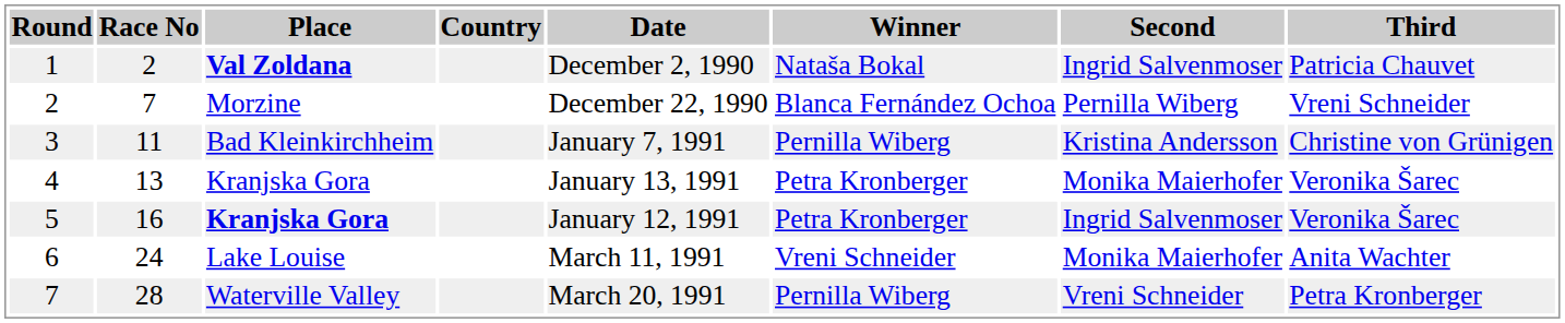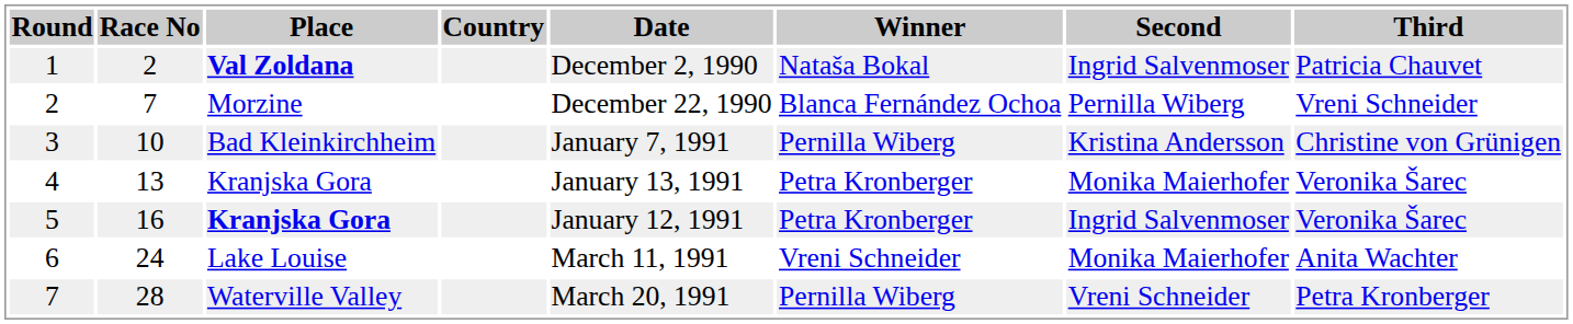 <table border="0" style="border: 1px solid #999; background-color:#FFFFFF; text-align:center">
 <tr align="center" bgcolor="#CCCCCC">
 <th>Round</th>
 <th>Race No</th>
 <th>Place</th>
 <th>Country</th>
 <th>Date</th>
 <th>Winner</th>
 <th>Second</th>
 <th>Third</th>
 </tr>
 <tr bgcolor="#EFEFEF">
 <td>1</td>
 <td>2</td>
 <td align="left"><strong><a href='#'>Val Zoldana</a></strong></td>
 <td align="left"></td>
 <td align="left">December 2, 1990</td>
 <td align="left"> <a href='#'>Nataša Bokal</a></td>
 <td align="left"> <a href='#'>Ingrid Salvenmoser</a></td>
 <td align="left"> <a href='#'>Patricia Chauvet</a></td>
 </tr>
 <tr>
 <td>2</td>
 <td>7</td>
 <td align="left"><a href='#'>Morzine</a></td>
 <td align="left"></td>
 <td align="left">December 22, 1990</td>
 <td align="left"> <a href='#'>Blanca Fernández Ochoa</a></td>
 <td align="left"> <a href='#'>Pernilla Wiberg</a></td>
 <td align="left"> <a href='#'>Vreni Schneider</a></td>
 </tr>
 <tr bgcolor="#EFEFEF">
 <td>3</td>
-<td>11</td>
+<td>10</td>
 <td align="left"><a href='#'>Bad Kleinkirchheim</a></td>
 <td align="left"></td>
 <td align="left">January 7, 1991</td>
 <td align="left"> <a href='#'>Pernilla Wiberg</a></td>
 <td align="left"> <a href='#'>Kristina Andersson</a></td>
 <td align="left"> <a href='#'>Christine von Grünigen</a></td>
 </tr>
 <tr>
 <td>4</td>
 <td>13</td>
 <td align="left"><a href='#'>Kranjska Gora</a></td>
 <td align="left"></td>
 <td align="left">January 13, 1991</td>
 <td align="left"> <a href='#'>Petra Kronberger</a></td>
 <td align="left"> <a href='#'>Monika Maierhofer</a></td>
 <td align="left"> <a href='#'>Veronika Šarec</a></td>
 </tr>
 <tr bgcolor="#EFEFEF">
 <td>5</td>
 <td>16</td>
 <td align="left"><strong><a href='#'>Kranjska Gora</a></strong></td>
 <td align="left"></td>
 <td align="left">January 12, 1991</td>
 <td align="left"> <a href='#'>Petra Kronberger</a></td>
 <td align="left"> <a href='#'>Ingrid Salvenmoser</a></td>
 <td align="left"> <a href='#'>Veronika Šarec</a></td>
 </tr>
 <tr>
 <td>6</td>
 <td>24</td>
 <td align="left"><a href='#'>Lake Louise</a></td>
 <td align="left"></td>
 <td align="left">March 11, 1991</td>
 <td align="left"> <a href='#'>Vreni Schneider</a></td>
 <td align="left"> <a href='#'>Monika Maierhofer</a></td>
 <td align="left"> <a href='#'>Anita Wachter</a></td>
 </tr>
 <tr bgcolor="#EFEFEF">
 <td>7</td>
 <td>28</td>
 <td align="left"><a href='#'>Waterville Valley</a></td>
 <td align="left"></td>
 <td align="left">March 20, 1991</td>
 <td align="left"> <a href='#'>Pernilla Wiberg</a></td>
 <td align="left"> <a href='#'>Vreni Schneider</a></td>
 <td align="left"> <a href='#'>Petra Kronberger</a></td>
 </tr>
 </table>
